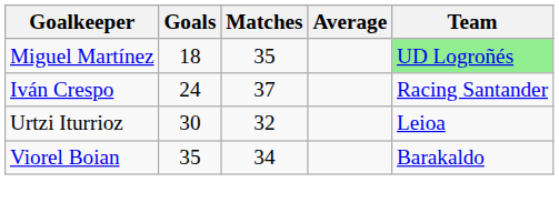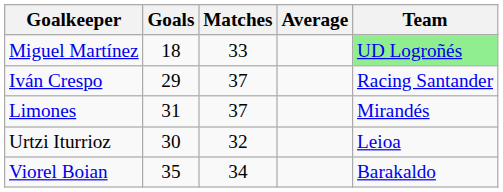 <table class="wikitable sortable" class="wikitable">
 <tr style="background:#ccc; text-align:center;">
 <th>Goalkeeper</th>
 <th>Goals</th>
 <th>Matches</th>
 <th>Average</th>
 <th>Team</th>
 </tr>
 <tr>
 <td> <a href='#'>Miguel Martínez</a></td>
 <td style="text-align:center;">18</td>
-<td style="text-align:center;">35</td>
+<td style="text-align:center;">33</td>
 <td style="text-align:center;"></td>
 <td style="background: lightgreen;"><a href='#'>UD Logroñés</a></td>
 </tr>
 <tr>
 <td> <a href='#'>Iván Crespo</a></td>
-<td style="text-align:center;">24</td>
+<td style="text-align:center;">29</td>
 <td style="text-align:center;">37</td>
 <td style="text-align:center;"></td>
 <td><a href='#'>Racing Santander</a></td>
+</tr>
+<tr>
+<td> <a href='#'>Limones</a></td>
+<td style="text-align:center;">31</td>
+<td style="text-align:center;">37</td>
+<td style="text-align:center;"></td>
+<td><a href='#'>Mirandés</a></td>
 </tr>
 <tr>
 <td> Urtzi Iturrioz</td>
 <td style="text-align:center;">30</td>
 <td style="text-align:center;">32</td>
 <td style="text-align:center;"></td>
 <td><a href='#'>Leioa</a></td>
 </tr>
 <tr>
 <td> <a href='#'>Viorel Boian</a></td>
 <td style="text-align:center;">35</td>
 <td style="text-align:center;">34</td>
 <td style="text-align:center;"></td>
 <td><a href='#'>Barakaldo</a></td>
 </tr>
 </table>
